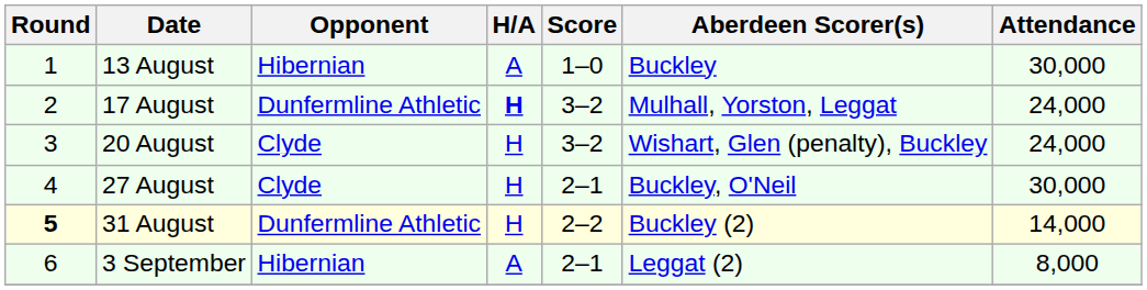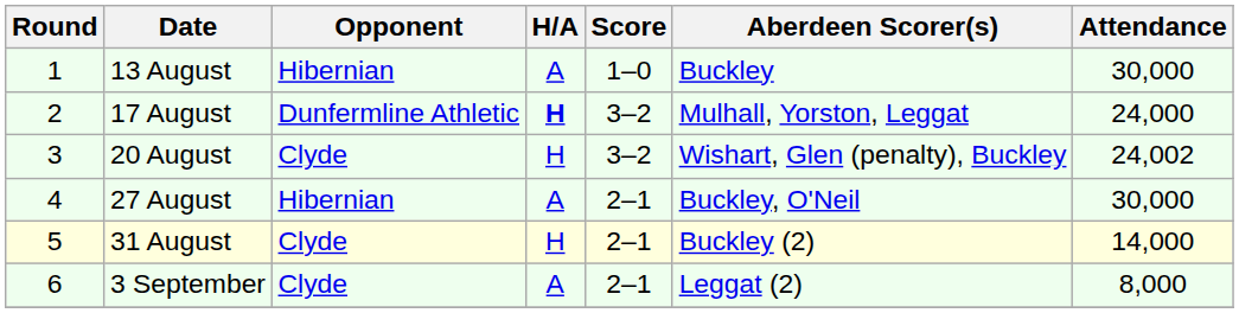 <table class="wikitable" style="text-align:center">
 <tr>
 <th>Round</th>
 <th>Date</th>
 <th>Opponent</th>
 <th>H/A</th>
 <th>Score</th>
 <th>Aberdeen Scorer(s)</th>
 <th>Attendance</th>
 </tr>
 <tr bgcolor=#EEFFEE>
 <td>1</td>
 <td align=left>13 August</td>
 <td align=left><a href='#'>Hibernian</a></td>
 <td><a href='#'>A</a></td>
 <td>1–0</td>
 <td align=left><a href='#'>Buckley</a></td>
 <td>30,000</td>
 </tr>
 <tr bgcolor=#EEFFEE>
 <td>2</td>
 <td align=left>17 August</td>
 <td align=left><a href='#'>Dunfermline Athletic</a></td>
 <td><strong><a href='#'>H</a></strong></td>
 <td>3–2</td>
 <td align=left><a href='#'>Mulhall</a>, <a href='#'>Yorston</a>, <a href='#'>Leggat</a></td>
 <td>24,000</td>
 </tr>
 <tr bgcolor=#EEFFEE>
 <td>3</td>
 <td align=left>20 August</td>
 <td align=left><a href='#'>Clyde</a></td>
 <td><a href='#'>H</a></td>
 <td>3–2</td>
 <td align=left><a href='#'>Wishart</a>, <a href='#'>Glen</a> (penalty), <a href='#'>Buckley</a></td>
-<td>24,000</td>
+<td>24,002</td>
 </tr>
 <tr bgcolor=#EEFFEE>
 <td>4</td>
 <td align=left>27 August</td>
-<td align=left><a href='#'>Clyde</a></td>
-<td><a href='#'>H</a></td>
+<td align=left><a href='#'>Hibernian</a></td>
+<td><a href='#'>A</a></td>
 <td>2–1</td>
 <td align=left><a href='#'>Buckley</a>, <a href='#'>O'Neil</a></td>
 <td>30,000</td>
 </tr>
 <tr bgcolor=#FFFFDD>
-<td><strong>5</strong></td>
+<td>5</td>
 <td align=left>31 August</td>
-<td align=left><a href='#'>Dunfermline Athletic</a></td>
+<td align=left><a href='#'>Clyde</a></td>
 <td><a href='#'>H</a></td>
-<td>2–2</td>
+<td>2–1</td>
 <td align=left><a href='#'>Buckley</a> (2)</td>
 <td>14,000</td>
 </tr>
 <tr bgcolor=#EEFFEE>
 <td>6</td>
 <td align=left>3 September</td>
-<td align=left><a href='#'>Hibernian</a></td>
+<td align=left><a href='#'>Clyde</a></td>
 <td><a href='#'>A</a></td>
 <td>2–1</td>
 <td align=left><a href='#'>Leggat</a> (2)</td>
 <td>8,000</td>
 </tr>
 <tr>
 </tr>
 </table>
